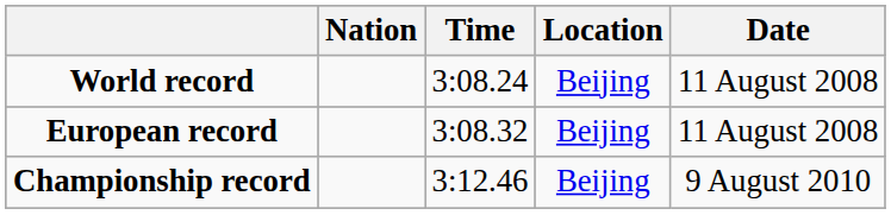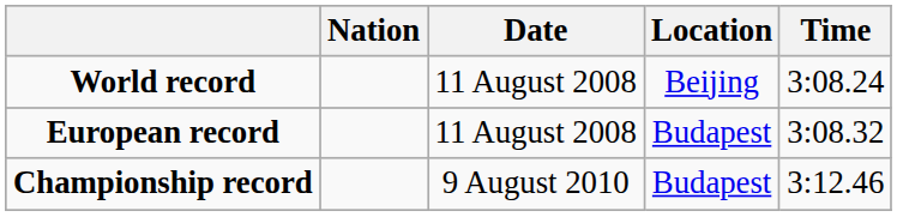 <table class=wikitable style=text-align:center>
 <tr>
 <th></th>
 <th>Nation</th>
+<th>Date</th>
+<th>Location</th>
 <th>Time</th>
-<th>Location</th>
-<th>Date</th>
 </tr>
 <tr>
 <td><strong>World record</strong></td>
 <td align=left></td>
+<td>11 August 2008</td>
+<td><a href='#'>Beijing</a></td>
 <td align=left>3:08.24</td>
-<td><a href='#'>Beijing</a></td>
-<td>11 August 2008</td>
 </tr>
 <tr>
 <td><strong>European record</strong></td>
 <td align=left></td>
+<td>11 August 2008</td>
+<td><a href='#'>Budapest</a></td>
 <td align=left>3:08.32</td>
-<td><a href='#'>Beijing</a></td>
-<td>11 August 2008</td>
 </tr>
 <tr>
 <td><strong>Championship record</strong></td>
 <td align=left></td>
+<td>9 August 2010</td>
+<td><a href='#'>Budapest</a></td>
 <td align=left>3:12.46</td>
-<td><a href='#'>Beijing</a></td>
-<td>9 August 2010</td>
 </tr>
 </table>
